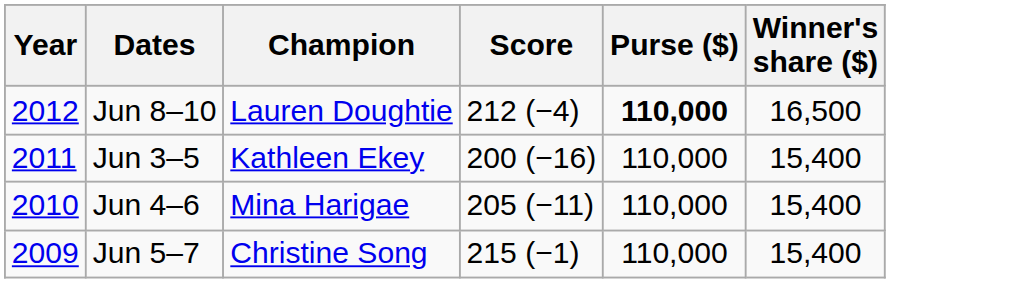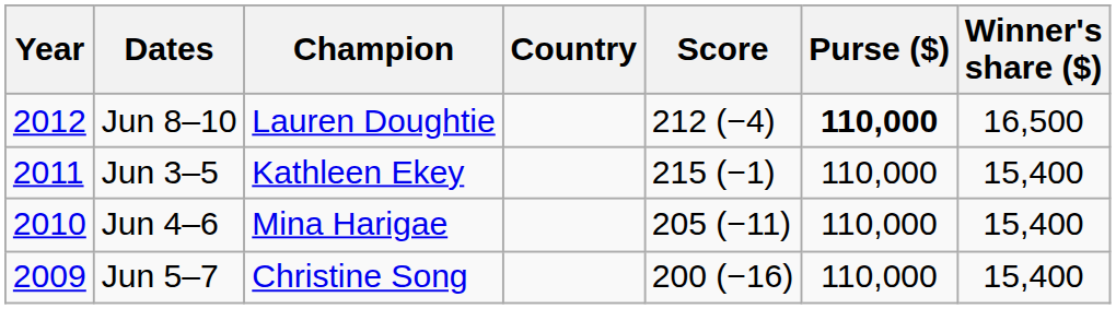 <table class="wikitable">
 <tr>
 <th>Year</th>
 <th>Dates</th>
 <th>Champion</th>
+<th>Country</th>
 <th>Score</th>
 <th>Purse ($)</th>
 <th>Winner's<br>share ($)</th>
 </tr>
 <tr>
 <td><a href='#'>2012</a></td>
 <td>Jun 8–10</td>
 <td><a href='#'>Lauren Doughtie</a></td>
+<td></td>
 <td>212 (−4)</td>
 <td align=center><strong>110,000</strong></td>
 <td align=center>16,500</td>
 </tr>
 <tr>
 <td><a href='#'>2011</a></td>
 <td>Jun 3–5</td>
 <td><a href='#'>Kathleen Ekey</a></td>
-<td>200 (−16)</td>
+<td></td>
+<td>215 (−1)</td>
 <td align=center>110,000</td>
 <td align=center>15,400</td>
 </tr>
 <tr>
 <td><a href='#'>2010</a></td>
 <td>Jun 4–6</td>
 <td><a href='#'>Mina Harigae</a></td>
+<td></td>
 <td>205 (−11)</td>
 <td align=center>110,000</td>
 <td align=center>15,400</td>
 </tr>
 <tr>
 <td><a href='#'>2009</a></td>
 <td>Jun 5–7</td>
 <td><a href='#'>Christine Song</a></td>
-<td>215 (−1)</td>
+<td></td>
+<td>200 (−16)</td>
 <td align=center>110,000</td>
 <td align=center>15,400</td>
 </tr>
 </table>
